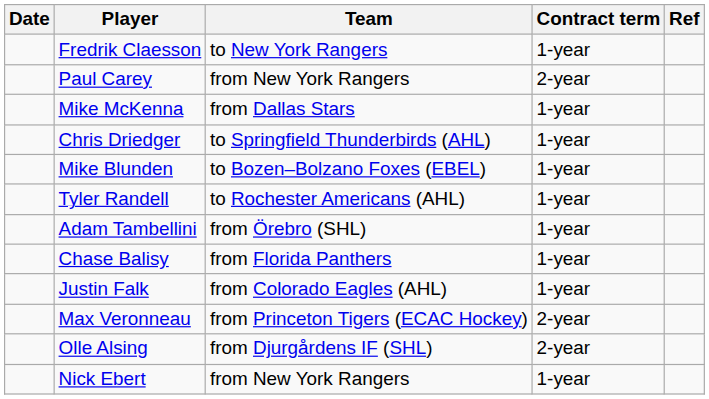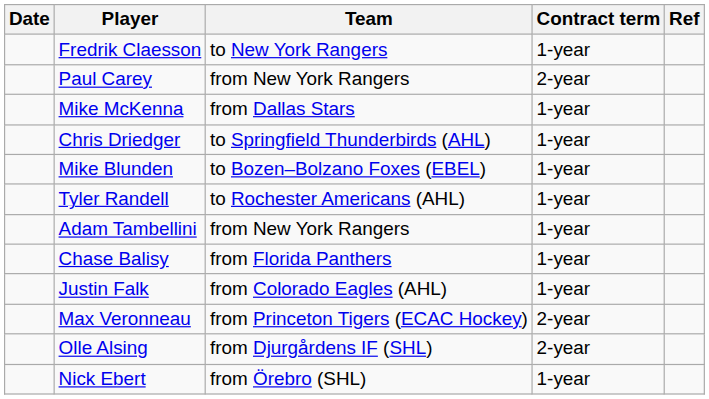 <table class="wikitable">
 <tr>
 <th>Date</th>
 <th>Player</th>
 <th>Team</th>
 <th>Contract term</th>
 <th>Ref</th>
 </tr>
 <tr>
 <td></td>
 <td><a href='#'>Fredrik Claesson</a></td>
 <td>to <a href='#'>New York Rangers</a></td>
 <td>1-year</td>
 <td></td>
 </tr>
 <tr>
 <td></td>
 <td><a href='#'>Paul Carey</a></td>
 <td>from New York Rangers</td>
 <td>2-year</td>
 <td></td>
 </tr>
 <tr>
 <td></td>
 <td><a href='#'>Mike McKenna</a></td>
 <td>from <a href='#'>Dallas Stars</a></td>
 <td>1-year</td>
 <td></td>
 </tr>
 <tr>
 <td></td>
 <td><a href='#'>Chris Driedger</a></td>
 <td>to <a href='#'>Springfield Thunderbirds</a> (<a href='#'>AHL</a>)</td>
 <td>1-year</td>
 <td></td>
 </tr>
 <tr>
 <td></td>
 <td><a href='#'>Mike Blunden</a></td>
 <td>to <a href='#'>Bozen–Bolzano Foxes</a> (<a href='#'>EBEL</a>)</td>
 <td>1-year</td>
 <td></td>
 </tr>
 <tr>
 <td></td>
 <td><a href='#'>Tyler Randell</a></td>
 <td>to <a href='#'>Rochester Americans</a> (AHL)</td>
 <td>1-year</td>
 <td></td>
 </tr>
 <tr>
 <td></td>
 <td><a href='#'>Adam Tambellini</a></td>
-<td>from <a href='#'>Örebro</a> (SHL)</td>
+<td>from New York Rangers</td>
 <td>1-year</td>
 <td></td>
 </tr>
 <tr>
 <td></td>
 <td><a href='#'>Chase Balisy</a></td>
 <td>from <a href='#'>Florida Panthers</a></td>
 <td>1-year</td>
 <td></td>
 </tr>
 <tr>
 <td></td>
 <td><a href='#'>Justin Falk</a></td>
 <td>from <a href='#'>Colorado Eagles</a> (AHL)</td>
 <td>1-year</td>
 <td></td>
 </tr>
 <tr>
 <td></td>
 <td><a href='#'>Max Veronneau</a></td>
 <td>from <a href='#'>Princeton Tigers</a> (<a href='#'>ECAC Hockey</a>)</td>
 <td>2-year</td>
 <td></td>
 </tr>
 <tr>
 <td></td>
 <td><a href='#'>Olle Alsing</a></td>
 <td>from <a href='#'>Djurgårdens IF</a> (<a href='#'>SHL</a>)</td>
 <td>2-year</td>
 <td></td>
 </tr>
 <tr>
 <td></td>
 <td><a href='#'>Nick Ebert</a></td>
-<td>from New York Rangers</td>
+<td>from <a href='#'>Örebro</a> (SHL)</td>
 <td>1-year</td>
 <td></td>
 </tr>
 </table>
